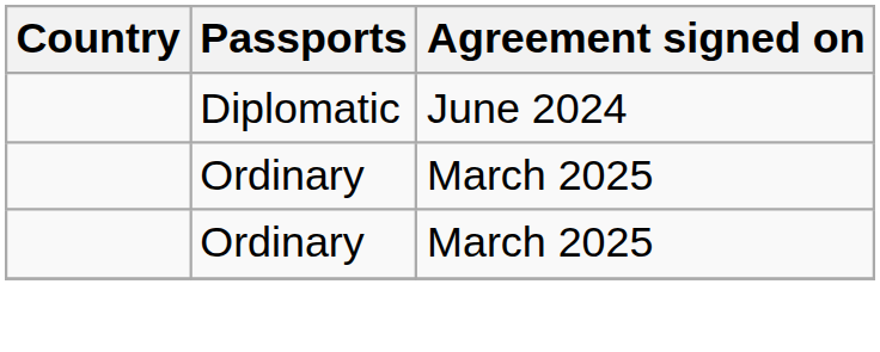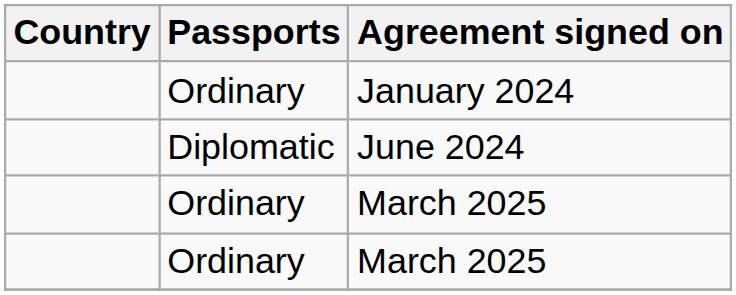 <table class="wikitable">
 <tr>
 <th>Country</th>
 <th>Passports</th>
 <th>Agreement signed on</th>
+</tr>
+<tr>
+<td></td>
+<td>Ordinary</td>
+<td>January 2024</td>
 </tr>
 <tr>
 <td></td>
 <td>Diplomatic</td>
 <td>June 2024</td>
 </tr>
 <tr>
 <td></td>
 <td>Ordinary</td>
 <td>March 2025</td>
 </tr>
 <tr>
 <td></td>
 <td>Ordinary</td>
 <td>March 2025</td>
 </tr>
 <tr>
 </tr>
 </table>
